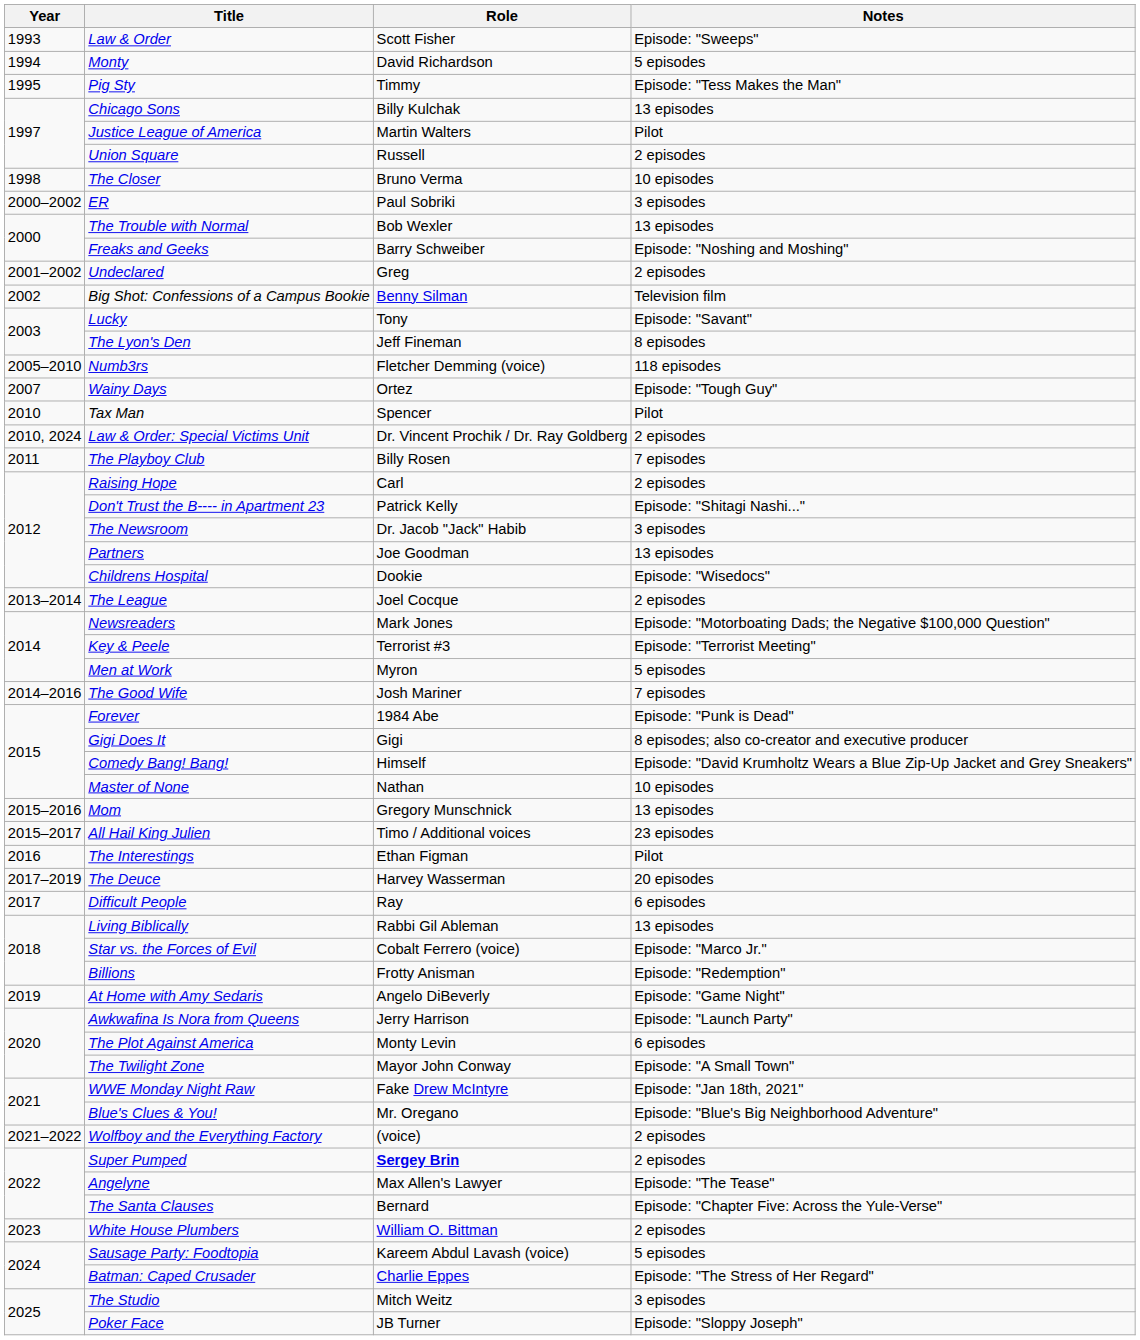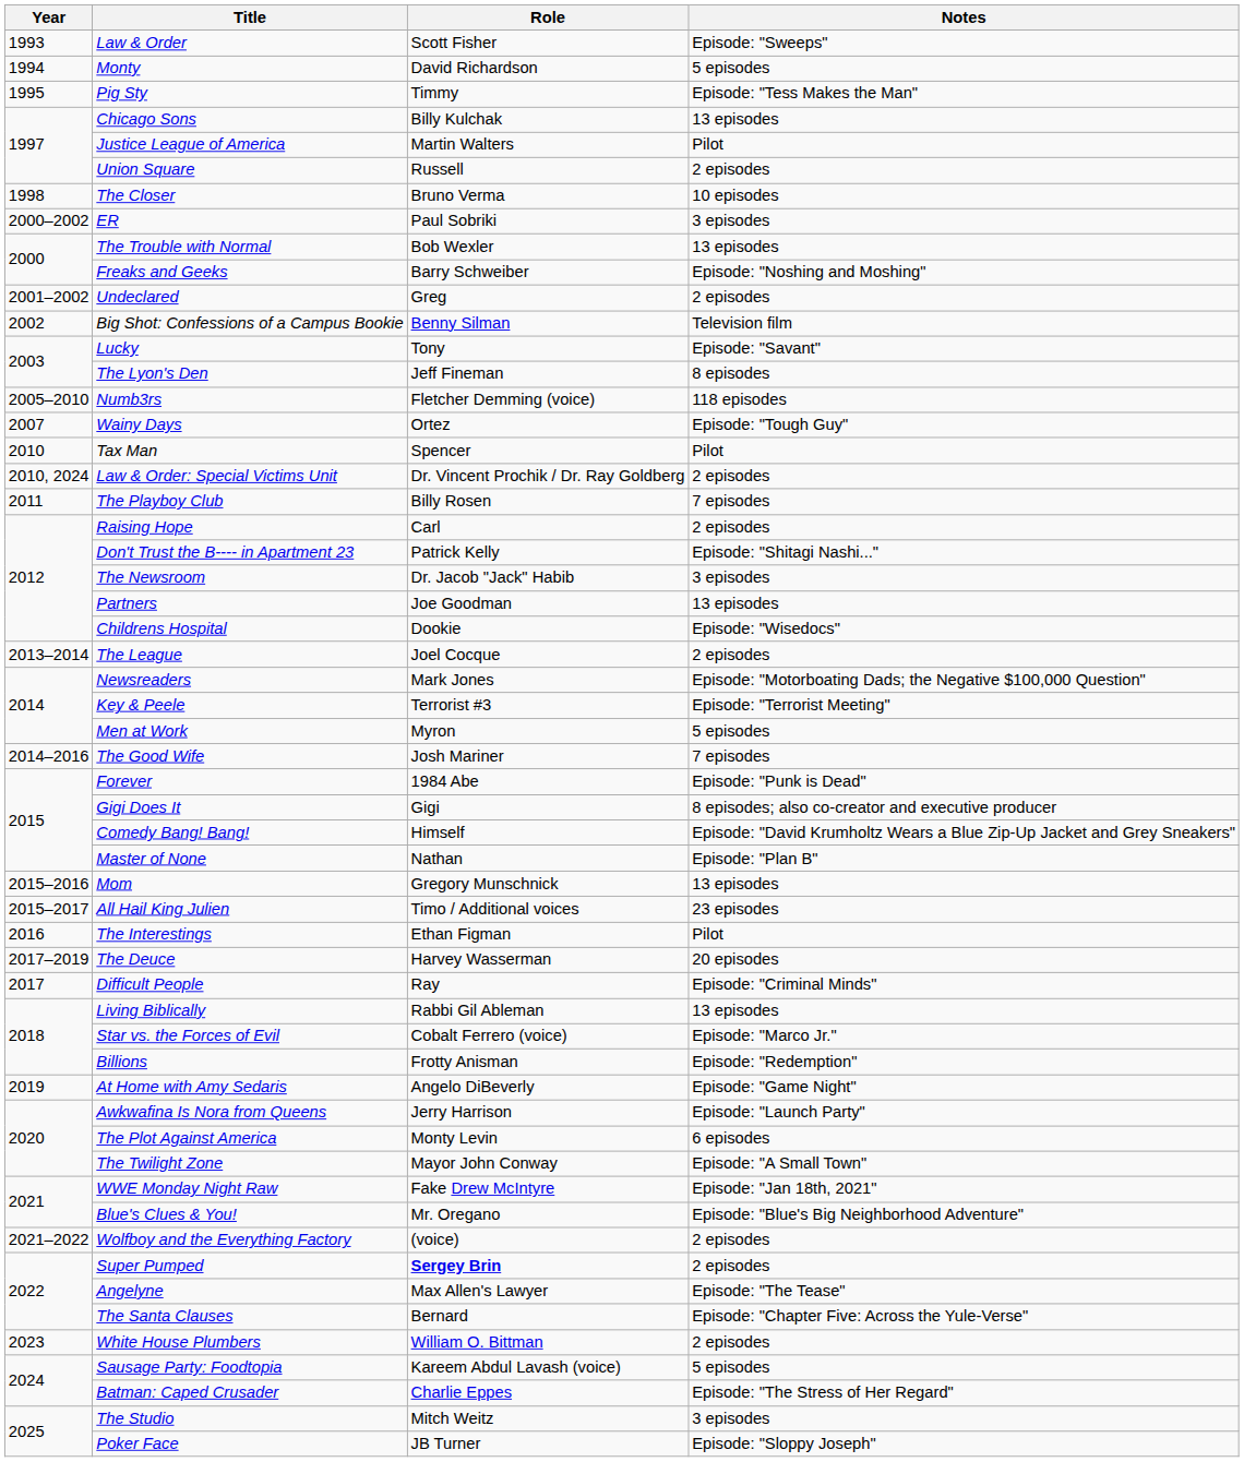 <table class="wikitable sortable">
 <tr>
 <th>Year</th>
 <th>Title</th>
 <th>Role</th>
 <th class="unsortable">Notes</th>
 </tr>
 <tr>
 <td>1993</td>
 <td><em><a href='#'>Law & Order</a></em></td>
 <td>Scott Fisher</td>
 <td>Episode: "Sweeps"</td>
 </tr>
 <tr>
 <td>1994</td>
 <td><em><a href='#'>Monty</a></em></td>
 <td>David Richardson</td>
 <td>5 episodes</td>
 </tr>
 <tr>
 <td>1995</td>
 <td><em><a href='#'>Pig Sty</a></em></td>
 <td>Timmy</td>
 <td>Episode: "Tess Makes the Man"</td>
 </tr>
 <tr>
 <td rowspan=3>1997</td>
 <td><em><a href='#'>Chicago Sons</a></em></td>
 <td>Billy Kulchak</td>
 <td>13 episodes</td>
 </tr>
 <tr>
 <td><em><a href='#'>Justice League of America</a></em></td>
 <td>Martin Walters</td>
 <td>Pilot</td>
 </tr>
 <tr>
 <td><em><a href='#'>Union Square</a></em></td>
 <td>Russell</td>
 <td>2 episodes</td>
 </tr>
 <tr>
 <td>1998</td>
 <td><em><a href='#'>The Closer</a></em></td>
 <td>Bruno Verma</td>
 <td>10 episodes</td>
 </tr>
 <tr>
 <td>2000–2002</td>
 <td><em><a href='#'>ER</a></em></td>
 <td>Paul Sobriki</td>
 <td>3 episodes</td>
 </tr>
 <tr>
 <td rowspan=2>2000</td>
 <td><em><a href='#'>The Trouble with Normal</a></em></td>
 <td>Bob Wexler</td>
 <td>13 episodes</td>
 </tr>
 <tr>
 <td><em><a href='#'>Freaks and Geeks</a></em></td>
 <td>Barry Schweiber</td>
 <td>Episode: "Noshing and Moshing"</td>
 </tr>
 <tr>
 <td>2001–2002</td>
 <td><em><a href='#'>Undeclared</a></em></td>
 <td>Greg</td>
 <td>2 episodes</td>
 </tr>
 <tr>
 <td>2002</td>
 <td><em>Big Shot: Confessions of a Campus Bookie</em></td>
 <td><a href='#'>Benny Silman</a></td>
 <td>Television film</td>
 </tr>
 <tr>
 <td rowspan=2>2003</td>
 <td><em><a href='#'>Lucky</a></em></td>
 <td>Tony</td>
 <td>Episode: "Savant"</td>
 </tr>
 <tr>
 <td><em><a href='#'>The Lyon's Den</a></em></td>
 <td>Jeff Fineman</td>
 <td>8 episodes</td>
 </tr>
 <tr>
 <td>2005–2010</td>
 <td><em><a href='#'>Numb3rs</a></em></td>
 <td>Fletcher Demming (voice)</td>
 <td>118 episodes</td>
 </tr>
 <tr>
 <td>2007</td>
 <td><em><a href='#'>Wainy Days</a></em></td>
 <td>Ortez</td>
 <td>Episode: "Tough Guy"</td>
 </tr>
 <tr>
 <td>2010</td>
 <td><em>Tax Man</em></td>
 <td>Spencer</td>
 <td>Pilot</td>
 </tr>
 <tr>
 <td>2010, 2024</td>
 <td><em><a href='#'>Law & Order: Special Victims Unit</a></em></td>
 <td>Dr. Vincent Prochik / Dr. Ray Goldberg</td>
 <td>2 episodes</td>
 </tr>
 <tr>
 <td>2011</td>
 <td><em><a href='#'>The Playboy Club</a></em></td>
 <td>Billy Rosen</td>
 <td>7 episodes</td>
 </tr>
 <tr>
 <td rowspan=5>2012</td>
 <td><em><a href='#'>Raising Hope</a></em></td>
 <td>Carl</td>
 <td>2 episodes</td>
 </tr>
 <tr>
 <td><em><a href='#'>Don't Trust the B---- in Apartment 23</a></em></td>
 <td>Patrick Kelly</td>
 <td>Episode: "Shitagi Nashi..."</td>
 </tr>
 <tr>
 <td><em><a href='#'>The Newsroom</a></em></td>
 <td>Dr. Jacob "Jack" Habib</td>
 <td>3 episodes</td>
 </tr>
 <tr>
 <td><em><a href='#'>Partners</a></em></td>
 <td>Joe Goodman</td>
 <td>13 episodes</td>
 </tr>
 <tr>
 <td><em><a href='#'>Childrens Hospital</a></em></td>
 <td>Dookie</td>
 <td>Episode: "Wisedocs"</td>
 </tr>
 <tr>
 <td>2013–2014</td>
 <td><em><a href='#'>The League</a></em></td>
 <td>Joel Cocque</td>
 <td>2 episodes</td>
 </tr>
 <tr>
 <td rowspan=3>2014</td>
 <td><em><a href='#'>Newsreaders</a></em></td>
 <td>Mark Jones</td>
 <td>Episode: "Motorboating Dads; the Negative $100,000 Question"</td>
 </tr>
 <tr>
 <td><em><a href='#'>Key & Peele</a></em></td>
 <td>Terrorist #3</td>
 <td>Episode: "Terrorist Meeting"</td>
 </tr>
 <tr>
 <td><em><a href='#'>Men at Work</a></em></td>
 <td>Myron</td>
 <td>5 episodes</td>
 </tr>
 <tr>
 <td>2014–2016</td>
 <td><em><a href='#'>The Good Wife</a></em></td>
 <td>Josh Mariner</td>
 <td>7 episodes</td>
 </tr>
 <tr>
 <td rowspan=4>2015</td>
 <td><em><a href='#'>Forever</a></em></td>
 <td>1984 Abe</td>
 <td>Episode: "Punk is Dead"</td>
 </tr>
 <tr>
 <td><em><a href='#'>Gigi Does It</a></em></td>
 <td>Gigi</td>
 <td>8 episodes; also co-creator and executive producer</td>
 </tr>
 <tr>
 <td><em><a href='#'>Comedy Bang! Bang!</a></em></td>
 <td>Himself</td>
 <td>Episode: "David Krumholtz Wears a Blue Zip-Up Jacket and Grey Sneakers"</td>
 </tr>
 <tr>
 <td><em><a href='#'>Master of None</a></em></td>
 <td>Nathan</td>
-<td>10 episodes</td>
+<td>Episode: "Plan B"</td>
 </tr>
 <tr>
 <td>2015–2016</td>
 <td><em><a href='#'>Mom</a></em></td>
 <td>Gregory Munschnick</td>
 <td>13 episodes</td>
 </tr>
 <tr>
 <td>2015–2017</td>
 <td><em><a href='#'>All Hail King Julien</a></em></td>
 <td>Timo / Additional voices</td>
 <td>23 episodes</td>
 </tr>
 <tr>
 <td>2016</td>
 <td><em><a href='#'>The Interestings</a></em></td>
 <td>Ethan Figman</td>
 <td>Pilot</td>
 </tr>
 <tr>
 <td>2017–2019</td>
 <td><em><a href='#'>The Deuce</a></em></td>
 <td>Harvey Wasserman</td>
 <td>20 episodes</td>
 </tr>
 <tr>
 <td>2017</td>
 <td><em><a href='#'>Difficult People</a></em></td>
 <td>Ray</td>
-<td>6 episodes</td>
+<td>Episode: "Criminal Minds"</td>
 </tr>
 <tr>
 <td rowspan=3>2018</td>
 <td><em><a href='#'>Living Biblically</a></em></td>
 <td>Rabbi Gil Ableman</td>
 <td>13 episodes</td>
 </tr>
 <tr>
 <td><em><a href='#'>Star vs. the Forces of Evil</a></em></td>
 <td>Cobalt Ferrero (voice)</td>
 <td>Episode: "Marco Jr."</td>
 </tr>
 <tr>
 <td><em><a href='#'>Billions</a></em></td>
 <td>Frotty Anisman</td>
 <td>Episode: "Redemption"</td>
 </tr>
 <tr>
 <td>2019</td>
 <td><em><a href='#'>At Home with Amy Sedaris</a></em></td>
 <td>Angelo DiBeverly</td>
 <td>Episode: "Game Night"</td>
 </tr>
 <tr>
 <td rowspan=3>2020</td>
 <td><em><a href='#'>Awkwafina Is Nora from Queens</a></em></td>
 <td>Jerry Harrison</td>
 <td>Episode: "Launch Party"</td>
 </tr>
 <tr>
 <td><em><a href='#'>The Plot Against America</a></em></td>
 <td>Monty Levin</td>
 <td>6 episodes</td>
 </tr>
 <tr>
 <td><em><a href='#'>The Twilight Zone</a></em></td>
 <td>Mayor John Conway</td>
 <td>Episode: "A Small Town"</td>
 </tr>
 <tr>
 <td rowspan=2>2021</td>
 <td><em><a href='#'>WWE Monday Night Raw</a></em></td>
 <td>Fake <a href='#'>Drew McIntyre</a></td>
 <td>Episode: "Jan 18th, 2021"</td>
 </tr>
 <tr>
 <td><em><a href='#'>Blue's Clues & You!</a></em></td>
 <td>Mr. Oregano</td>
 <td>Episode: "Blue's Big Neighborhood Adventure"</td>
 </tr>
 <tr>
 <td>2021–2022</td>
 <td><em><a href='#'>Wolfboy and the Everything Factory</a></em></td>
 <td>(voice)</td>
 <td>2 episodes</td>
 </tr>
 <tr>
 <td rowspan=3>2022</td>
 <td><em><a href='#'>Super Pumped</a></em></td>
 <td><strong><a href='#'>Sergey Brin</a></strong></td>
 <td>2 episodes</td>
 </tr>
 <tr>
 <td><em><a href='#'>Angelyne</a></em></td>
 <td>Max Allen's Lawyer</td>
 <td>Episode: "The Tease"</td>
 </tr>
 <tr>
 <td><em><a href='#'>The Santa Clauses</a></em></td>
 <td>Bernard</td>
 <td>Episode: "Chapter Five: Across the Yule-Verse"</td>
 </tr>
 <tr>
 <td>2023</td>
 <td><em><a href='#'>White House Plumbers</a></em></td>
 <td><a href='#'>William O. Bittman</a></td>
 <td>2 episodes</td>
 </tr>
 <tr>
 <td rowspan="2">2024</td>
 <td><em><a href='#'>Sausage Party: Foodtopia</a></em></td>
 <td>Kareem Abdul Lavash (voice)</td>
 <td>5 episodes</td>
 </tr>
 <tr>
 <td><em><a href='#'>Batman: Caped Crusader</a></em></td>
 <td><a href='#'>Charlie Eppes</a></td>
 <td>Episode: "The Stress of Her Regard"</td>
 </tr>
 <tr>
 <td rowspan="2">2025</td>
 <td><em><a href='#'>The Studio</a></em></td>
 <td>Mitch Weitz</td>
 <td>3 episodes</td>
 </tr>
 <tr>
 <td><em><a href='#'>Poker Face</a></em></td>
 <td>JB Turner</td>
 <td>Episode: "Sloppy Joseph"</td>
 </tr>
 </table>
